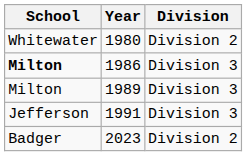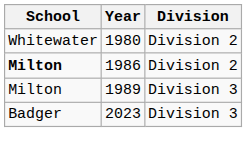 <table class="wikitable">
 <tr>
 <th>School</th>
 <th>Year</th>
 <th>Division</th>
 </tr>
 <tr>
 <td>Whitewater</td>
 <td>1980</td>
 <td>Division 2</td>
 </tr>
 <tr>
 <td><strong>Milton</strong></td>
 <td>1986</td>
-<td>Division 3</td>
+<td>Division 2</td>
 </tr>
 <tr>
 <td>Milton</td>
 <td>1989</td>
 <td>Division 3</td>
 </tr>
 <tr>
-<td>Jefferson</td>
-<td>1991</td>
+<td>Badger</td>
+<td>2023</td>
 <td>Division 3</td>
 </tr>
-<tr>
-<td>Badger</td>
-<td>2023</td>
-<td>Division 2</td>
-</tr>
 </table>
